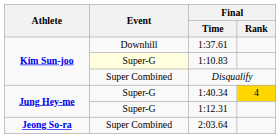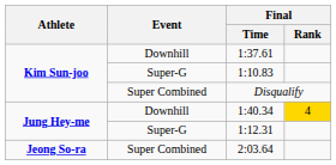 <table class="wikitable" style="font-size:90%; text-align:center; width:400px">
 <tr>
 <th rowspan="2">Athlete</th>
 <th rowspan="2">Event</th>
 <th colspan="2">Final</th>
 </tr>
 <tr>
 <th>Time</th>
 <th>Rank</th>
 </tr>
 <tr>
 <td rowspan=3><strong><a href='#'>Kim Sun-joo</a></strong></td>
 <td>Downhill</td>
 <td>1:37.61</td>
 <td></td>
 </tr>
 <tr>
-<td style="background: lightyellow;">Super-G</td>
+<td>Super-G</td>
 <td>1:10.83</td>
 <td></td>
 </tr>
 <tr>
 <td>Super Combined</td>
 <td colspan=2><em>Disqualify</em></td>
 </tr>
 <tr>
 <td rowspan=2><strong><a href='#'>Jung Hey-me</a></strong></td>
-<td>Super-G</td>
+<td>Downhill</td>
 <td>1:40.34</td>
 <td style="background: gold;">4</td>
 </tr>
 <tr>
 <td>Super-G</td>
 <td>1:12.31</td>
 <td></td>
 </tr>
 <tr>
 <td rowspan=1><strong><a href='#'>Jeong So-ra</a></strong></td>
 <td>Super Combined</td>
 <td>2:03.64</td>
 <td></td>
 </tr>
 </table>
